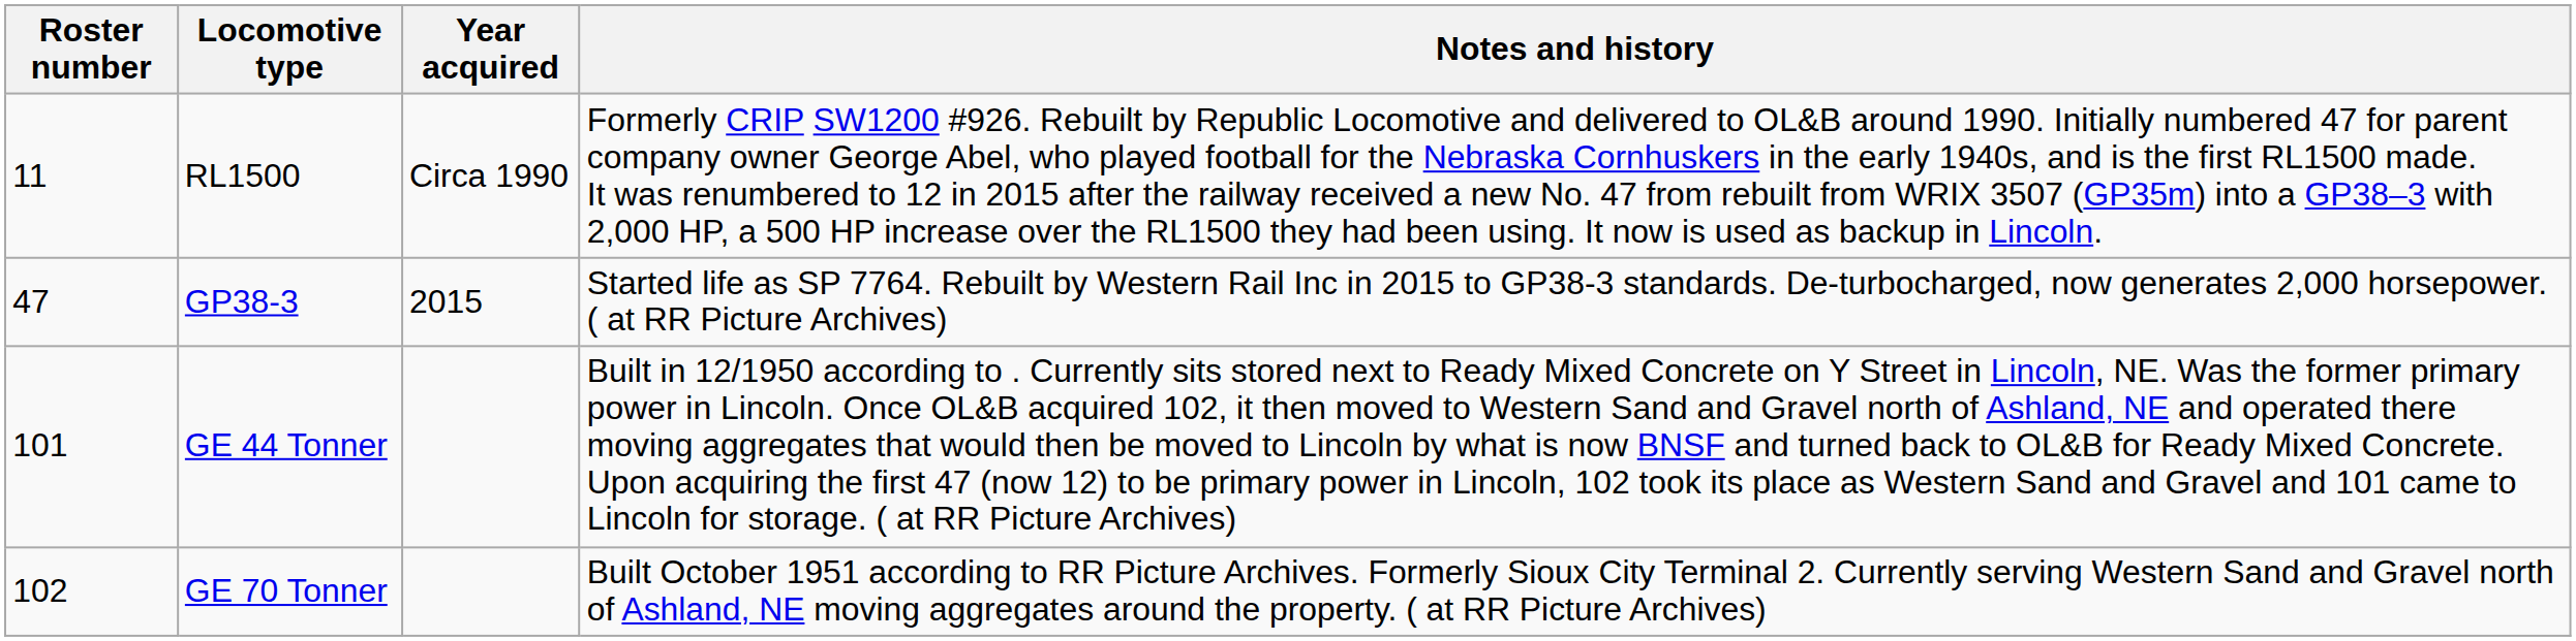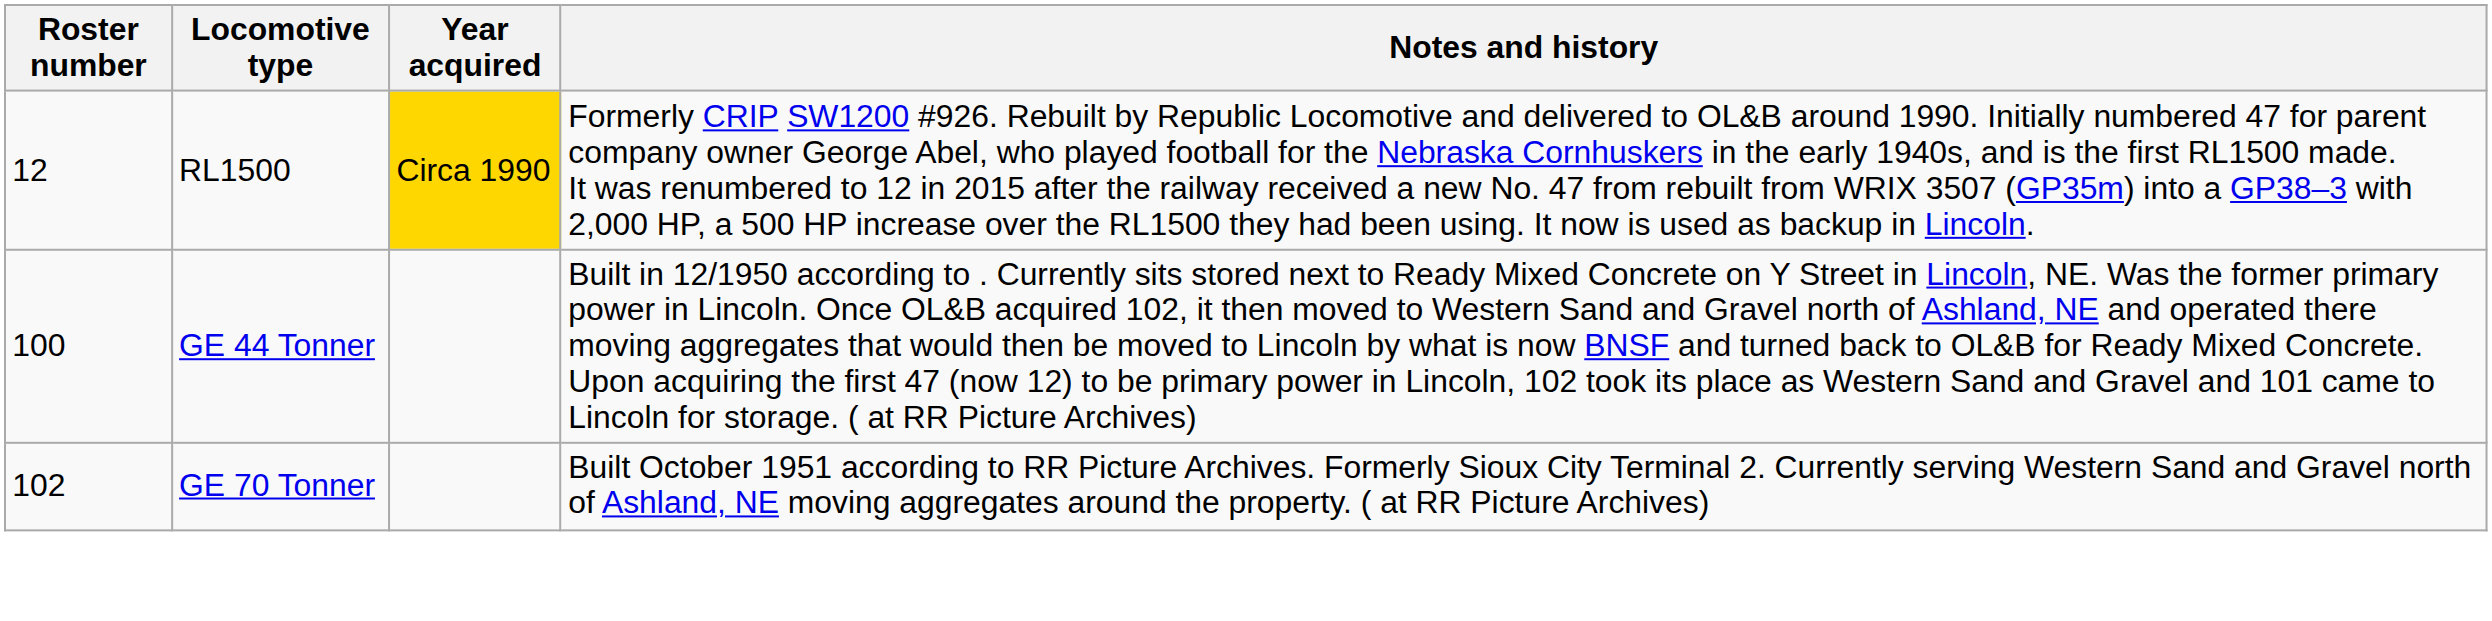 <table class="wikitable">
 <tr>
 <th>Roster number</th>
 <th>Locomotive type</th>
 <th>Year acquired</th>
 <th>Notes and history</th>
 </tr>
 <tr>
-<td>11</td>
+<td>12</td>
 <td>RL1500</td>
-<td>Circa 1990</td>
+<td style="background: gold;">Circa 1990</td>
 <td>Formerly <a href='#'>CRIP</a> <a href='#'>SW1200</a> #926. Rebuilt by Republic Locomotive and delivered to OL&B around 1990. Initially numbered 47 for parent company owner George Abel, who played football for the <a href='#'>Nebraska Cornhuskers</a> in the early 1940s, and is the first RL1500 made.<br>It was renumbered to 12 in 2015 after the railway received a new No. 47 from  rebuilt from WRIX 3507 (<a href='#'>GP35m</a>) into a <a href='#'>GP38–3</a> with 2,000 HP, a 500 HP increase over the RL1500 they had been using. It now is used as backup in <a href='#'>Lincoln</a>.</td>
 </tr>
 <tr>
-<td>47</td>
-<td><a href='#'>GP38-3</a></td>
-<td>2015</td>
-<td>Started life as SP 7764. Rebuilt by Western Rail Inc in 2015 to GP38-3 standards. De-turbocharged, now generates 2,000 horsepower. ( at RR Picture Archives)</td>
-</tr>
-<tr>
-<td>101</td>
+<td>100</td>
 <td><a href='#'>GE 44 Tonner</a></td>
 <td></td>
 <td>Built in 12/1950 according to . Currently sits stored next to Ready Mixed Concrete on Y Street in <a href='#'>Lincoln</a>, NE. Was the former primary power in Lincoln. Once OL&B acquired 102, it then moved to Western Sand and Gravel north of <a href='#'>Ashland, NE</a> and operated there moving aggregates that would then be moved to Lincoln by what is now <a href='#'>BNSF</a> and turned back to OL&B for Ready Mixed Concrete.<br>Upon acquiring the first 47 (now 12) to be primary power in Lincoln, 102 took its place as Western Sand and Gravel and 101 came to Lincoln for storage. ( at RR Picture Archives)</td>
 </tr>
 <tr>
 <td>102</td>
 <td><a href='#'>GE 70 Tonner</a></td>
 <td></td>
 <td>Built October 1951 according to RR Picture Archives. Formerly Sioux City Terminal 2. Currently serving Western Sand and Gravel north of <a href='#'>Ashland, NE</a> moving aggregates around the property. ( at RR Picture Archives)</td>
 </tr>
 </table>
